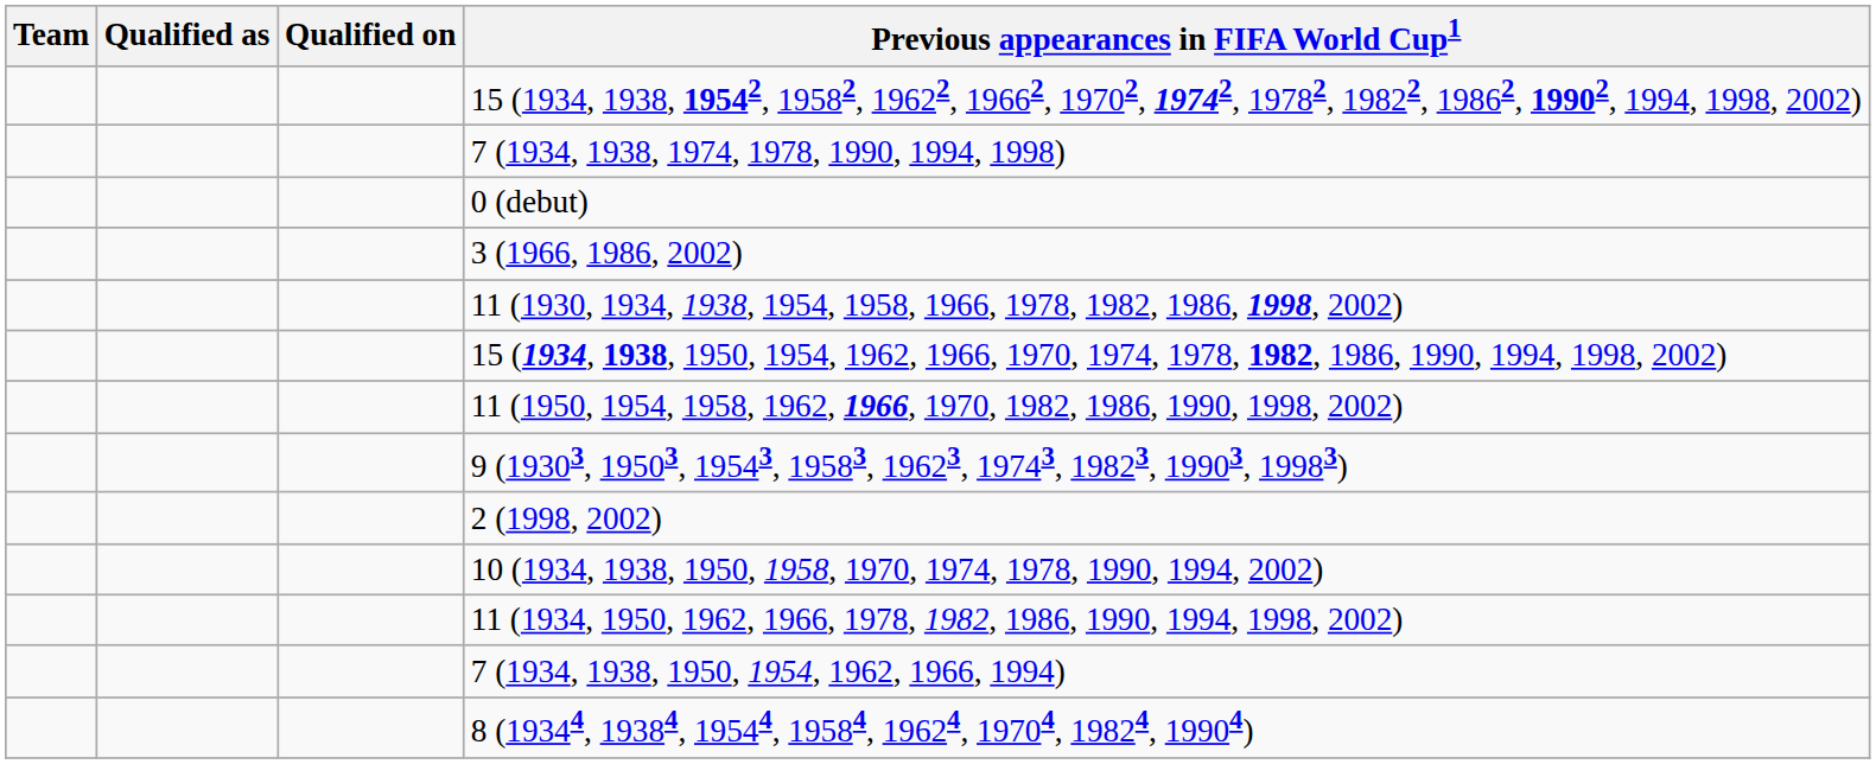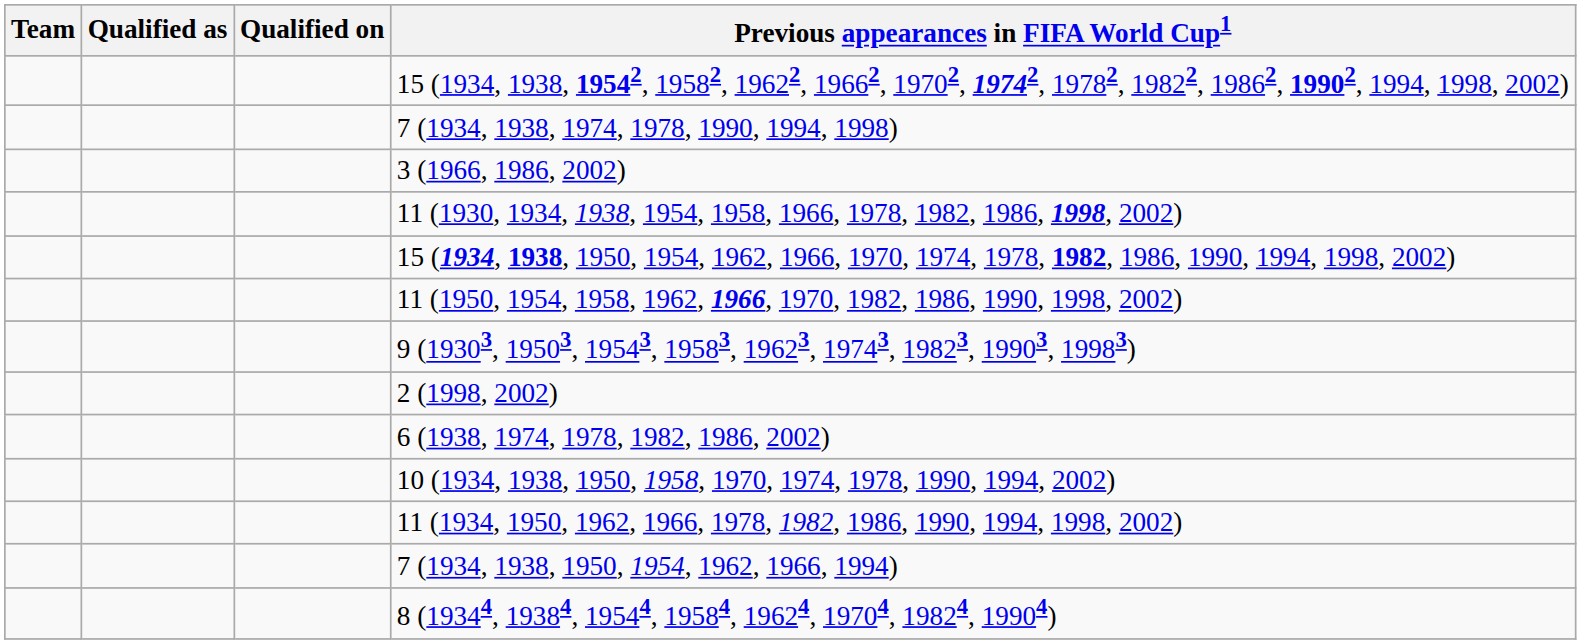 <table class="wikitable sortable">
 <tr>
 <th>Team</th>
 <th>Qualified as</th>
 <th>Qualified on</th>
 <th data-sort-type="number">Previous <a href='#'>appearances</a> in <a href='#'>FIFA World Cup</a><sup><strong><a href='#'>1</a></strong></sup></th>
 </tr>
 <tr>
 <td></td>
 <td></td>
 <td></td>
 <td>15 (<a href='#'>1934</a>, <a href='#'>1938</a>, <strong><a href='#'>1954</a></strong><sup><strong><a href='#'>2</a></strong></sup>, <a href='#'>1958</a><sup><strong><a href='#'>2</a></strong></sup>, <a href='#'>1962</a><sup><strong><a href='#'>2</a></strong></sup>, <a href='#'>1966</a><sup><strong><a href='#'>2</a></strong></sup>, <a href='#'>1970</a><sup><strong><a href='#'>2</a></strong></sup>, <strong><em><a href='#'>1974</a></em></strong><sup><strong><a href='#'>2</a></strong></sup>, <a href='#'>1978</a><sup><strong><a href='#'>2</a></strong></sup>, <a href='#'>1982</a><sup><strong><a href='#'>2</a></strong></sup>, <a href='#'>1986</a><sup><strong><a href='#'>2</a></strong></sup>, <strong><a href='#'>1990</a></strong><sup><strong><a href='#'>2</a></strong></sup>, <a href='#'>1994</a>, <a href='#'>1998</a>, <a href='#'>2002</a>)</td>
 </tr>
 <tr>
 <td></td>
 <td></td>
 <td></td>
 <td>7 (<a href='#'>1934</a>, <a href='#'>1938</a>, <a href='#'>1974</a>, <a href='#'>1978</a>, <a href='#'>1990</a>, <a href='#'>1994</a>, <a href='#'>1998</a>)</td>
-</tr>
-<tr>
-<td></td>
-<td></td>
-<td></td>
-<td>0 (debut)</td>
 </tr>
 <tr>
 <td></td>
 <td></td>
 <td></td>
 <td>3 (<a href='#'>1966</a>, <a href='#'>1986</a>, <a href='#'>2002</a>)</td>
 </tr>
 <tr>
 <td></td>
 <td></td>
 <td></td>
 <td>11 (<a href='#'>1930</a>, <a href='#'>1934</a>, <em><a href='#'>1938</a></em>, <a href='#'>1954</a>, <a href='#'>1958</a>, <a href='#'>1966</a>, <a href='#'>1978</a>, <a href='#'>1982</a>, <a href='#'>1986</a>, <strong><em><a href='#'>1998</a></em></strong>, <a href='#'>2002</a>)</td>
 </tr>
 <tr>
 <td></td>
 <td></td>
 <td></td>
 <td>15 (<strong><em><a href='#'>1934</a></em></strong>, <strong><a href='#'>1938</a></strong>, <a href='#'>1950</a>, <a href='#'>1954</a>, <a href='#'>1962</a>, <a href='#'>1966</a>, <a href='#'>1970</a>, <a href='#'>1974</a>, <a href='#'>1978</a>, <strong><a href='#'>1982</a></strong>, <a href='#'>1986</a>, <a href='#'>1990</a>, <a href='#'>1994</a>, <a href='#'>1998</a>, <a href='#'>2002</a>)</td>
 </tr>
 <tr>
 <td></td>
 <td></td>
 <td></td>
 <td>11 (<a href='#'>1950</a>, <a href='#'>1954</a>, <a href='#'>1958</a>, <a href='#'>1962</a>, <strong><em><a href='#'>1966</a></em></strong>, <a href='#'>1970</a>, <a href='#'>1982</a>, <a href='#'>1986</a>, <a href='#'>1990</a>, <a href='#'>1998</a>, <a href='#'>2002</a>)</td>
 </tr>
 <tr>
 <td></td>
 <td></td>
 <td></td>
 <td>9 (<a href='#'>1930</a><sup><strong><a href='#'>3</a></strong></sup>, <a href='#'>1950</a><sup><strong><a href='#'>3</a></strong></sup>, <a href='#'>1954</a><sup><strong><a href='#'>3</a></strong></sup>, <a href='#'>1958</a><sup><strong><a href='#'>3</a></strong></sup>, <a href='#'>1962</a><sup><strong><a href='#'>3</a></strong></sup>, <a href='#'>1974</a><sup><strong><a href='#'>3</a></strong></sup>, <a href='#'>1982</a><sup><strong><a href='#'>3</a></strong></sup>, <a href='#'>1990</a><sup><strong><a href='#'>3</a></strong></sup>, <a href='#'>1998</a><sup><strong><a href='#'>3</a></strong></sup>)</td>
 </tr>
 <tr>
 <td></td>
 <td></td>
 <td></td>
 <td>2 (<a href='#'>1998</a>, <a href='#'>2002</a>)</td>
 </tr>
 <tr>
 <td></td>
 <td></td>
 <td></td>
+<td>6 (<a href='#'>1938</a>, <a href='#'>1974</a>, <a href='#'>1978</a>, <a href='#'>1982</a>, <a href='#'>1986</a>, <a href='#'>2002</a>)</td>
+</tr>
+<tr>
+<td></td>
+<td></td>
+<td></td>
 <td>10 (<a href='#'>1934</a>, <a href='#'>1938</a>, <a href='#'>1950</a>, <em><a href='#'>1958</a></em>, <a href='#'>1970</a>, <a href='#'>1974</a>, <a href='#'>1978</a>, <a href='#'>1990</a>, <a href='#'>1994</a>, <a href='#'>2002</a>)</td>
 </tr>
 <tr>
 <td></td>
 <td></td>
 <td></td>
 <td>11 (<a href='#'>1934</a>, <a href='#'>1950</a>, <a href='#'>1962</a>, <a href='#'>1966</a>, <a href='#'>1978</a>, <em><a href='#'>1982</a></em>, <a href='#'>1986</a>, <a href='#'>1990</a>, <a href='#'>1994</a>, <a href='#'>1998</a>, <a href='#'>2002</a>)</td>
 </tr>
 <tr>
 <td></td>
 <td></td>
 <td></td>
 <td>7 (<a href='#'>1934</a>, <a href='#'>1938</a>, <a href='#'>1950</a>, <em><a href='#'>1954</a></em>, <a href='#'>1962</a>, <a href='#'>1966</a>, <a href='#'>1994</a>)</td>
 </tr>
 <tr>
 <td></td>
 <td></td>
 <td></td>
 <td>8 (<a href='#'>1934</a><sup><strong><a href='#'>4</a></strong></sup>, <a href='#'>1938</a><sup><strong><a href='#'>4</a></strong></sup>, <a href='#'>1954</a><sup><strong><a href='#'>4</a></strong></sup>, <a href='#'>1958</a><sup><strong><a href='#'>4</a></strong></sup>, <a href='#'>1962</a><sup><strong><a href='#'>4</a></strong></sup>, <a href='#'>1970</a><sup><strong><a href='#'>4</a></strong></sup>, <a href='#'>1982</a><sup><strong><a href='#'>4</a></strong></sup>, <a href='#'>1990</a><sup><strong><a href='#'>4</a></strong></sup>)</td>
 </tr>
 </table>
